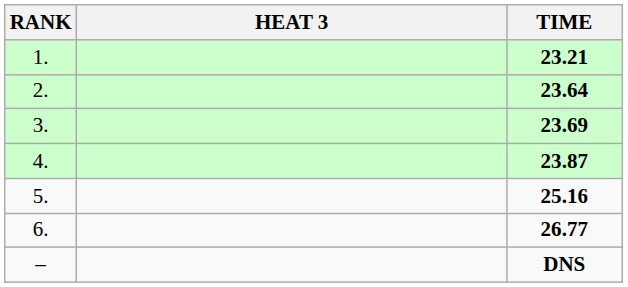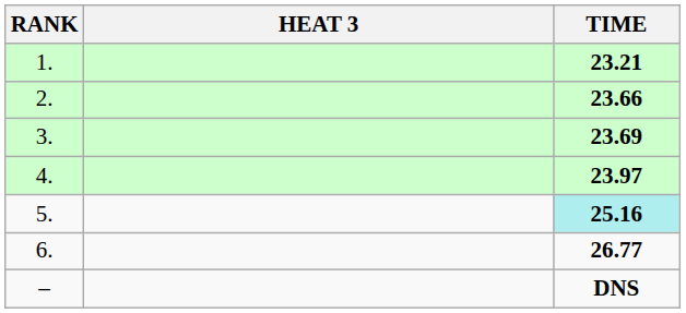 <table class="wikitable" style="border-collapse: collapse; font-size: 90%;">
 <tr>
 <th>RANK</th>
 <th style="width: 20em">HEAT 3</th>
 <th style="width: 5em">TIME</th>
 </tr>
 <tr style="background:#ccffcc;">
 <td align="center">1.</td>
 <td></td>
 <td align="center"><strong>23.21</strong></td>
 </tr>
 <tr style="background:#ccffcc;">
 <td align="center">2.</td>
 <td></td>
-<td align="center"><strong>23.64</strong></td>
+<td align="center"><strong>23.66</strong></td>
 </tr>
 <tr style="background:#ccffcc;">
 <td align="center">3.</td>
 <td></td>
 <td align="center"><strong>23.69</strong></td>
 </tr>
 <tr style="background:#ccffcc;">
 <td align="center">4.</td>
 <td></td>
-<td align="center"><strong>23.87</strong></td>
+<td align="center"><strong>23.97</strong></td>
 </tr>
 <tr>
 <td align="center">5.</td>
 <td></td>
-<td align="center"><strong>25.16</strong></td>
+<td align="center" style="background: paleturquoise;"><strong>25.16</strong></td>
 </tr>
 <tr>
 <td align="center">6.</td>
 <td></td>
 <td align="center"><strong>26.77</strong></td>
 </tr>
 <tr>
 <td align="center">–</td>
 <td></td>
 <td align="center"><strong>DNS</strong></td>
 </tr>
 </table>
